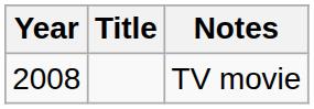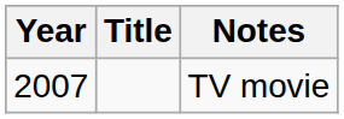 <table class="wikitable sortable">
 <tr>
 <th>Year</th>
 <th>Title</th>
 <th class="unsortable">Notes</th>
 </tr>
 <tr>
-<td>2008</td>
+<td>2007</td>
 <td><em></em></td>
 <td>TV movie</td>
 </tr>
 </table>
